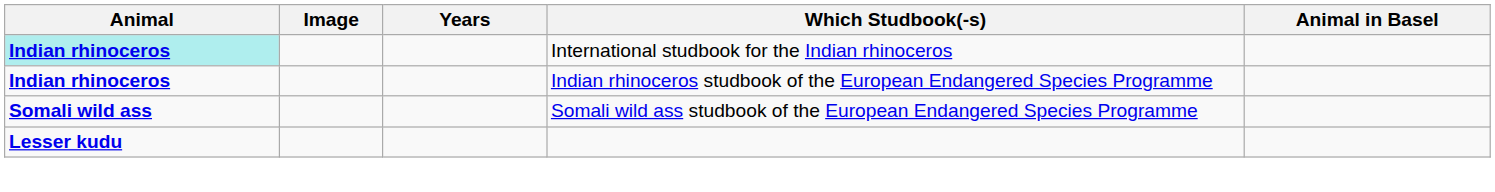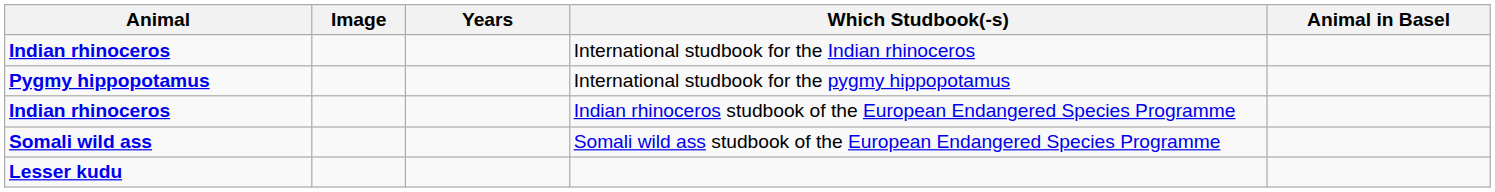 <table width = 98% class="wikitable">
 <tr>
 <th>Animal</th>
 <th align = "center">Image</th>
 <th width = "11%">Years</th>
 <th width = "47%">Which Studbook(-s)</th>
 <th align = "center">Animal in Basel</th>
 </tr>
 <tr>
-<td style="background: paleturquoise;"><strong><a href='#'>Indian rhinoceros</a></strong></td>
+<td><strong><a href='#'>Indian rhinoceros</a></strong></td>
 <td></td>
 <td></td>
 <td>International studbook for the <a href='#'>Indian rhinoceros</a></td>
 <td></td>
+</tr>
+<tr>
+<td><strong><a href='#'>Pygmy hippopotamus</a></strong></td>
+<td></td>
+<td></td>
+<td>International studbook for the <a href='#'>pygmy hippopotamus</a></td>
+<td><br></td>
 </tr>
 <tr>
 <td><strong><a href='#'>Indian rhinoceros</a></strong></td>
 <td></td>
 <td></td>
 <td><a href='#'>Indian rhinoceros</a> studbook of the <a href='#'>European Endangered Species Programme</a></td>
 <td></td>
 </tr>
 <tr>
 <td><strong><a href='#'>Somali wild ass</a></strong></td>
 <td></td>
 <td></td>
 <td><a href='#'>Somali wild ass</a> studbook of the <a href='#'>European Endangered Species Programme</a></td>
 <td></td>
 </tr>
 <tr>
 <td><strong><a href='#'>Lesser kudu</a></strong></td>
 <td></td>
 <td></td>
 <td></td>
 <td></td>
 </tr>
 </table>
